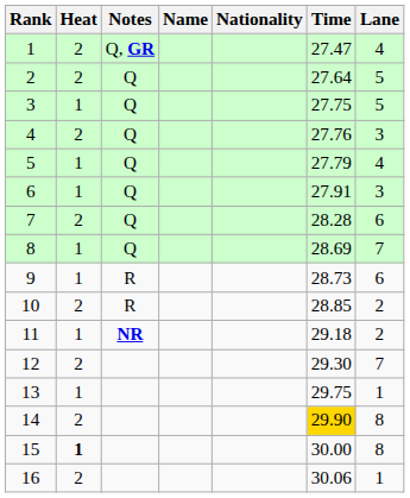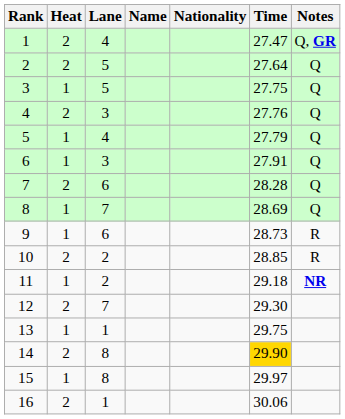 <table class="wikitable sortable" style="text-align:center">
 <tr>
 <th>Rank</th>
 <th>Heat</th>
-<th>Notes</th>
+<th>Lane</th>
 <th>Name</th>
 <th>Nationality</th>
 <th>Time</th>
-<th>Lane</th>
+<th>Notes</th>
 </tr>
 <tr bgcolor=ccffcc>
 <td>1</td>
 <td>2</td>
-<td>Q, <strong><a href='#'>GR</a></strong></td>
+<td>4</td>
 <td align=left></td>
 <td align=left></td>
 <td>27.47</td>
-<td>4</td>
+<td>Q, <strong><a href='#'>GR</a></strong></td>
 </tr>
 <tr bgcolor=ccffcc>
 <td>2</td>
 <td>2</td>
-<td>Q</td>
+<td>5</td>
 <td align=left></td>
 <td align=left></td>
 <td>27.64</td>
-<td>5</td>
+<td>Q</td>
 </tr>
 <tr bgcolor=ccffcc>
 <td>3</td>
 <td>1</td>
-<td>Q</td>
+<td>5</td>
 <td align=left></td>
 <td align=left></td>
 <td>27.75</td>
-<td>5</td>
+<td>Q</td>
 </tr>
 <tr bgcolor=ccffcc>
 <td>4</td>
 <td>2</td>
-<td>Q</td>
+<td>3</td>
 <td align=left></td>
 <td align=left></td>
 <td>27.76</td>
-<td>3</td>
+<td>Q</td>
 </tr>
 <tr bgcolor=ccffcc>
 <td>5</td>
 <td>1</td>
-<td>Q</td>
+<td>4</td>
 <td align=left></td>
 <td align=left></td>
 <td>27.79</td>
-<td>4</td>
+<td>Q</td>
 </tr>
 <tr bgcolor=ccffcc>
 <td>6</td>
 <td>1</td>
-<td>Q</td>
+<td>3</td>
 <td align=left></td>
 <td align=left></td>
 <td>27.91</td>
-<td>3</td>
+<td>Q</td>
 </tr>
 <tr bgcolor=ccffcc>
 <td>7</td>
 <td>2</td>
-<td>Q</td>
+<td>6</td>
 <td align=left></td>
 <td align=left></td>
 <td>28.28</td>
-<td>6</td>
+<td>Q</td>
 </tr>
 <tr bgcolor=ccffcc>
 <td>8</td>
 <td>1</td>
-<td>Q</td>
+<td>7</td>
 <td align=left></td>
 <td align=left></td>
 <td>28.69</td>
-<td>7</td>
+<td>Q</td>
 </tr>
 <tr>
 <td>9</td>
 <td>1</td>
-<td>R</td>
+<td>6</td>
 <td align=left></td>
 <td align=left></td>
 <td>28.73</td>
-<td>6</td>
+<td>R</td>
 </tr>
 <tr>
 <td>10</td>
 <td>2</td>
-<td>R</td>
+<td>2</td>
 <td align=left></td>
 <td align=left></td>
 <td>28.85</td>
-<td>2</td>
+<td>R</td>
 </tr>
 <tr>
 <td>11</td>
 <td>1</td>
-<td><strong><a href='#'>NR</a></strong></td>
+<td>2</td>
 <td align=left></td>
 <td align=left></td>
 <td>29.18</td>
-<td>2</td>
+<td><strong><a href='#'>NR</a></strong></td>
 </tr>
 <tr>
 <td>12</td>
 <td>2</td>
-<td></td>
+<td>7</td>
 <td align=left></td>
 <td align=left></td>
 <td>29.30</td>
-<td>7</td>
+<td></td>
 </tr>
 <tr>
 <td>13</td>
 <td>1</td>
-<td></td>
+<td>1</td>
 <td align=left></td>
 <td align=left></td>
 <td>29.75</td>
-<td>1</td>
+<td></td>
 </tr>
 <tr>
 <td>14</td>
 <td>2</td>
-<td></td>
+<td>8</td>
 <td align=left></td>
 <td align=left></td>
 <td style="background: gold;">29.90</td>
-<td>8</td>
+<td></td>
 </tr>
 <tr>
 <td>15</td>
-<td><strong>1</strong></td>
-<td></td>
+<td>1</td>
+<td>8</td>
 <td align=left></td>
 <td align=left></td>
-<td>30.00</td>
-<td>8</td>
+<td>29.97</td>
+<td></td>
 </tr>
 <tr>
 <td>16</td>
 <td>2</td>
-<td></td>
+<td>1</td>
 <td align=left></td>
 <td align=left></td>
 <td>30.06</td>
-<td>1</td>
+<td></td>
 </tr>
 </table>
